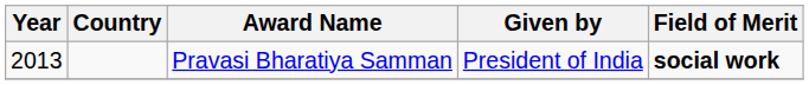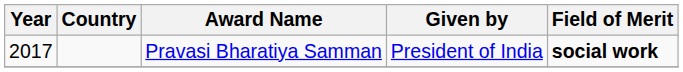 <table class="wikitable">
 <tr>
 <th>Year</th>
 <th>Country</th>
 <th>Award Name</th>
 <th>Given by</th>
 <th>Field of Merit</th>
 </tr>
 <tr>
-<td>2013</td>
+<td>2017</td>
 <td></td>
 <td><a href='#'>Pravasi Bharatiya Samman</a></td>
 <td><a href='#'>President of India</a></td>
 <td><strong>social work</strong></td>
 </tr>
 <tr>
 </tr>
 </table>
